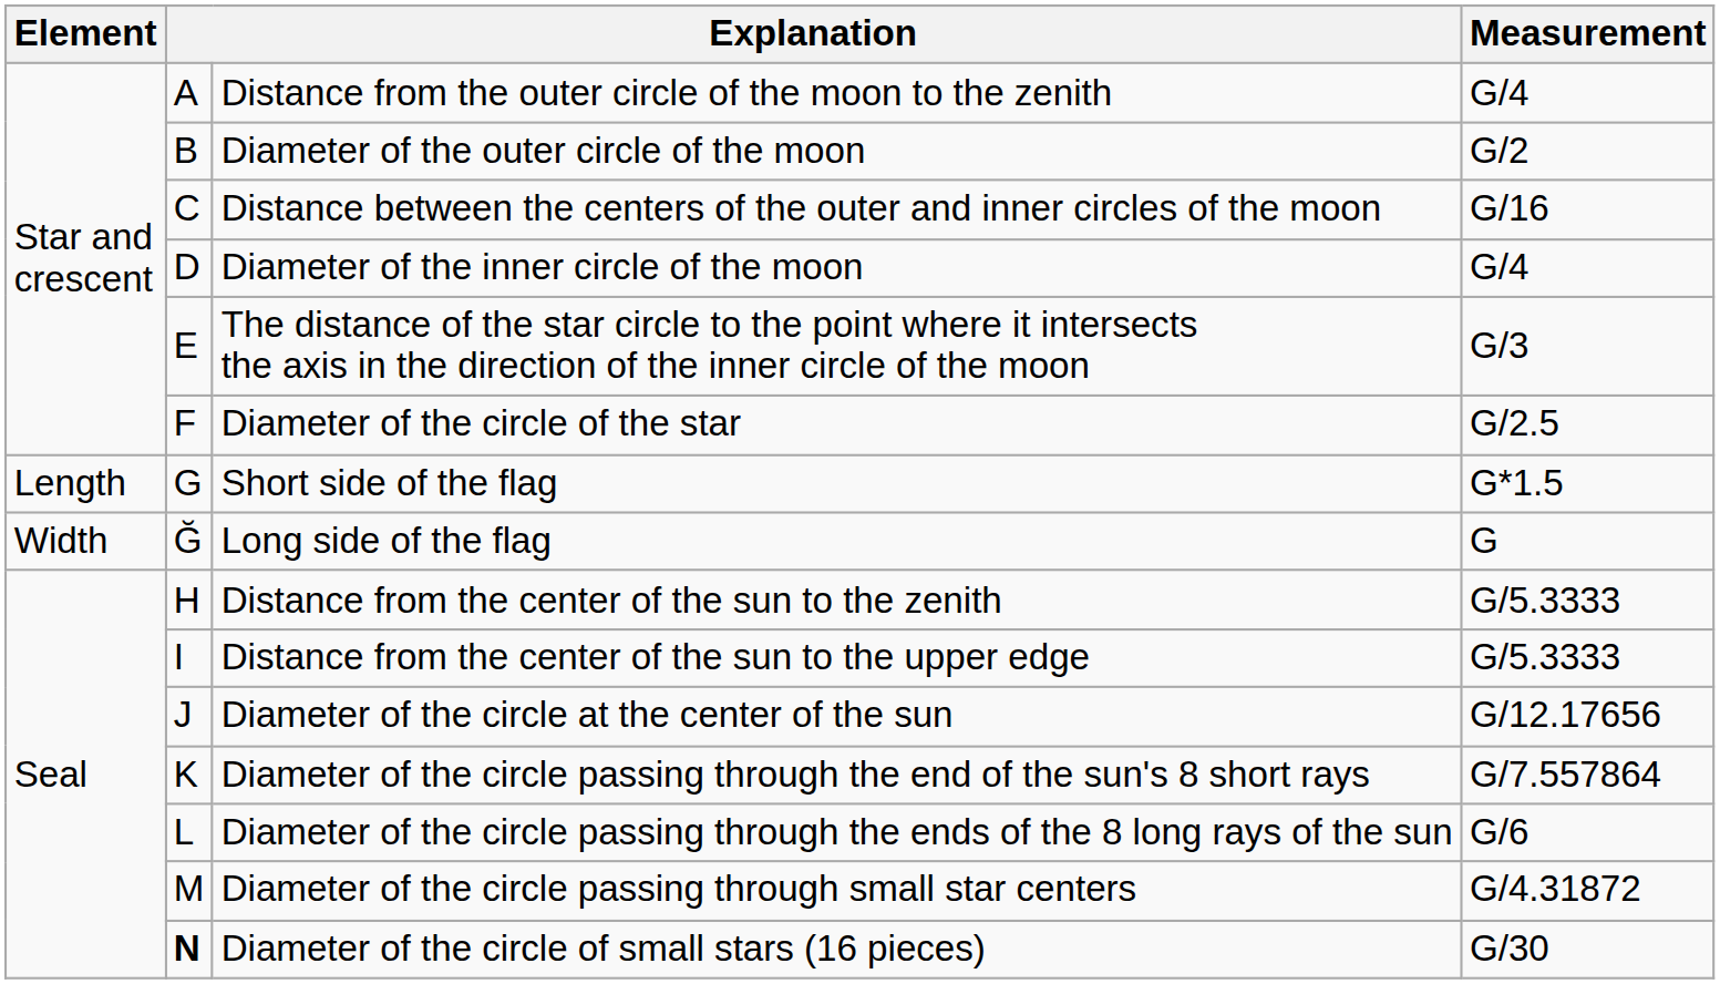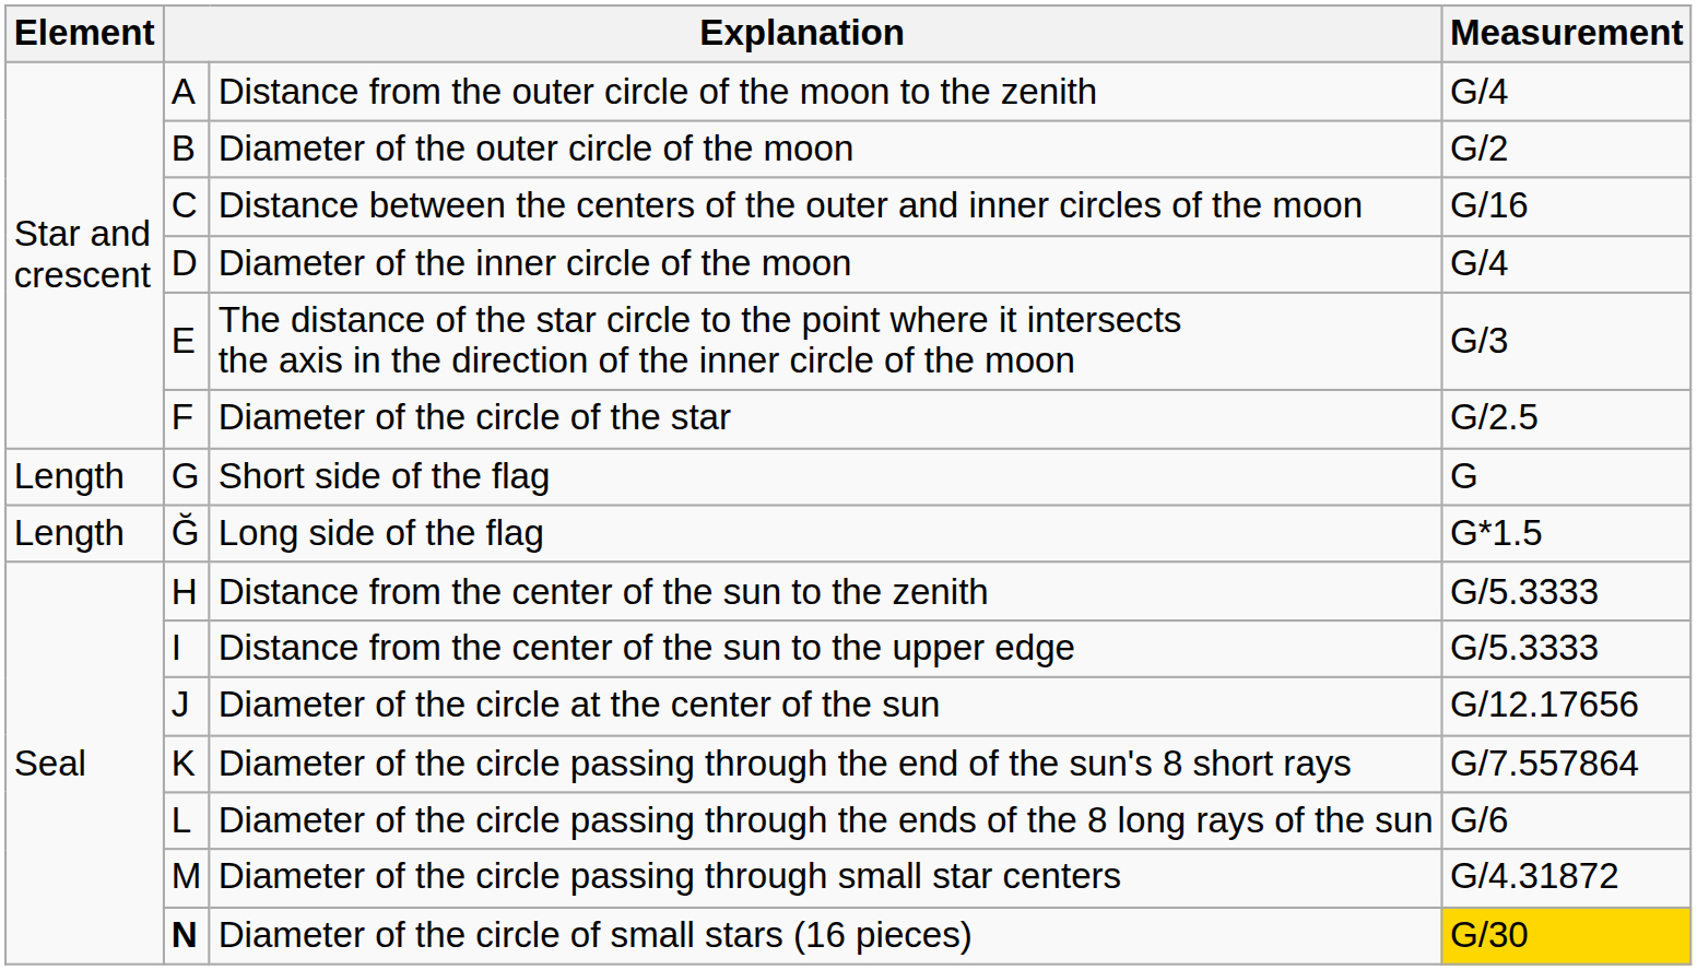 <table class="wikitable">
 <tr>
 <th>Element</th>
 <th colspan="2">Explanation</th>
 <th>Measurement</th>
 </tr>
 <tr>
 <td rowspan="6">Star and <br>crescent</td>
 <td>A</td>
 <td>Distance from the outer circle of the moon to the zenith</td>
 <td>G/4</td>
 </tr>
 <tr>
 <td>B</td>
 <td>Diameter of the outer circle of the moon</td>
 <td>G/2</td>
 </tr>
 <tr>
 <td>C</td>
 <td>Distance between the centers of the outer and inner circles of the moon</td>
 <td>G/16</td>
 </tr>
 <tr>
 <td>D</td>
 <td>Diameter of the inner circle of the moon</td>
 <td>G/4</td>
 </tr>
 <tr>
 <td>E</td>
 <td>The distance of the star circle to the point where it intersects <br>the axis in the direction of the inner circle of the moon</td>
 <td>G/3</td>
 </tr>
 <tr>
 <td>F</td>
 <td>Diameter of the circle of the star</td>
 <td>G/2.5</td>
 </tr>
 <tr>
 <td>Length</td>
 <td>G</td>
 <td>Short side of the flag</td>
-<td>G*1.5</td>
+<td>G</td>
 </tr>
 <tr>
-<td>Width</td>
+<td>Length</td>
 <td>Ğ</td>
 <td>Long side of the flag</td>
-<td>G</td>
+<td>G*1.5</td>
 </tr>
 <tr>
 <td rowspan="7">Seal</td>
 <td>H</td>
 <td>Distance from the center of the sun to the zenith</td>
 <td>G/5.3333</td>
 </tr>
 <tr>
 <td>I</td>
 <td>Distance from the center of the sun to the upper edge</td>
 <td>G/5.3333</td>
 </tr>
 <tr>
 <td>J</td>
 <td>Diameter of the circle at the center of the sun</td>
 <td>G/12.17656</td>
 </tr>
 <tr>
 <td>K</td>
 <td>Diameter of the circle passing through the end of the sun's 8 short rays</td>
 <td>G/7.557864</td>
 </tr>
 <tr>
 <td>L</td>
 <td>Diameter of the circle passing through the ends of the 8 long rays of the sun</td>
 <td>G/6</td>
 </tr>
 <tr>
 <td>M</td>
 <td>Diameter of the circle passing through small star centers</td>
 <td>G/4.31872</td>
 </tr>
 <tr>
 <td><strong>N</strong></td>
 <td>Diameter of the circle of small stars (16 pieces)</td>
-<td>G/30</td>
+<td style="background: gold;">G/30</td>
 </tr>
 </table>
